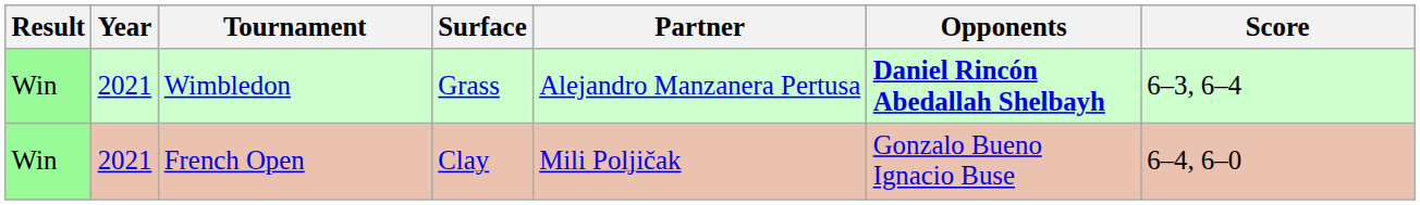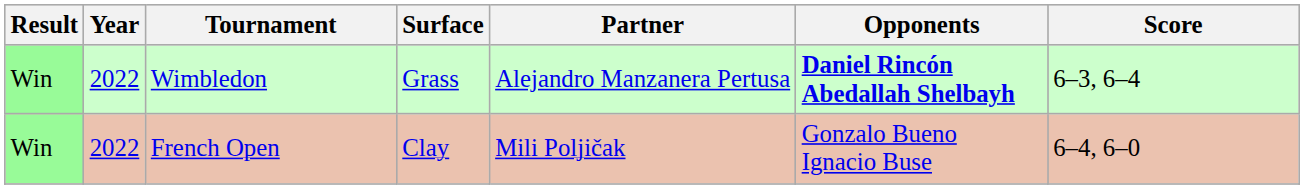 <table class="sortable wikitable" style=font-size:97%>
 <tr>
 <th>Result</th>
 <th>Year</th>
 <th width=150>Tournament</th>
 <th>Surface</th>
 <th>Partner</th>
 <th width=150>Opponents</th>
 <th width=150>Score</th>
 </tr>
 <tr bgcolor=ccffcc>
 <td style="background:#98fb98;">Win</td>
-<td><a href='#'>2021</a></td>
+<td><a href='#'>2022</a></td>
 <td><a href='#'>Wimbledon</a></td>
 <td><a href='#'>Grass</a></td>
 <td> <a href='#'>Alejandro Manzanera Pertusa</a></td>
 <td><strong> <a href='#'>Daniel Rincón</a><br> <a href='#'>Abedallah Shelbayh</a></strong></td>
 <td>6–3, 6–4</td>
 </tr>
 <tr bgcolor=ebc2af>
 <td style="background:#98fb98;">Win</td>
-<td><a href='#'>2021</a></td>
+<td><a href='#'>2022</a></td>
 <td><a href='#'>French Open</a></td>
 <td><a href='#'>Clay</a></td>
 <td> <a href='#'>Mili Poljičak</a></td>
 <td> <a href='#'>Gonzalo Bueno</a><br> <a href='#'>Ignacio Buse</a></td>
 <td>6–4, 6–0</td>
 </tr>
 </table>
